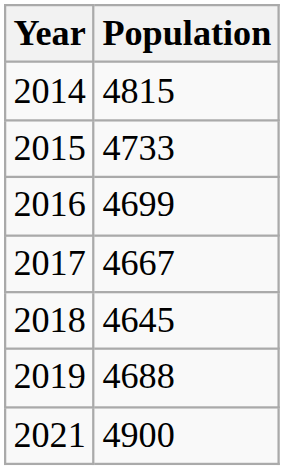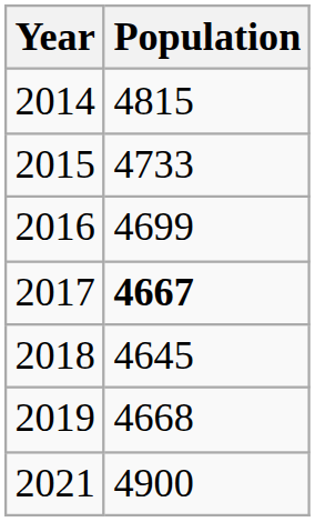 <table class="wikitable">
 <tr>
 <th>Year</th>
 <th>Population</th>
 </tr>
 <tr>
 <td>2014</td>
 <td>4815</td>
 </tr>
 <tr>
 <td>2015</td>
 <td>4733</td>
 </tr>
 <tr>
 <td>2016</td>
 <td>4699</td>
 </tr>
 <tr>
 <td>2017</td>
-<td>4667</td>
+<td><strong>4667</strong></td>
 </tr>
 <tr>
 <td>2018</td>
 <td>4645</td>
 </tr>
 <tr>
 <td>2019</td>
-<td>4688</td>
+<td>4668</td>
 </tr>
 <tr>
 <td>2021</td>
 <td>4900</td>
 </tr>
 </table>
